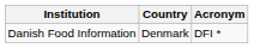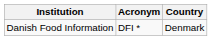 <table class="wikitable sortable">
 <tr>
 <th>Institution</th>
+<th>Acronym</th>
 <th>Country</th>
-<th>Acronym</th>
 </tr>
 <tr>
 <td>Danish Food Information</td>
+<td>DFI *</td>
 <td>Denmark</td>
-<td>DFI *</td>
 </tr>
 </table>
